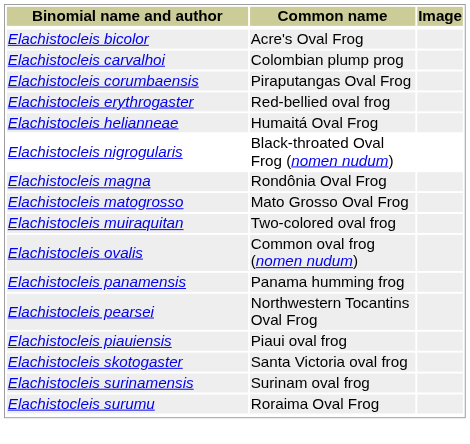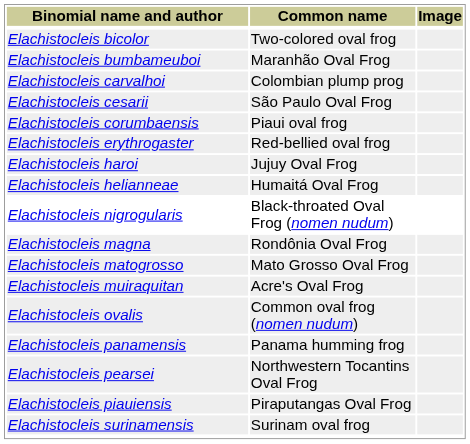 <table style="text-align:left; border:1px solid #999999; width: 55%">
 <tr style="background:#CCCC99; text-align: center; ">
 <th style="width: 60%; ">Binomial name and author</th>
 <th style="width: 40%; ">Common name</th>
 <th>Image</th>
 </tr>
 <tr>
 </tr>
 <tr style="background:#EEEEEE;">
 <td><em><a href='#'>Elachistocleis bicolor</a></em></td>
-<td>Acre's Oval Frog</td>
+<td>Two-colored oval frog</td>
+<td></td>
+</tr>
+<tr style="background:#EEEEEE;">
+<td><em><a href='#'>Elachistocleis bumbameuboi</a></em> </td>
+<td>Maranhão Oval Frog</td>
 <td></td>
 </tr>
 <tr style="background:#EEEEEE;">
 <td><em><a href='#'>Elachistocleis carvalhoi</a></em><br></td>
 <td>Colombian plump prog</td>
 <td></td>
 </tr>
 <tr style="background:#EEEEEE;">
+<td><em><a href='#'>Elachistocleis cesarii</a></em> </td>
+<td>São Paulo Oval Frog</td>
+<td></td>
+</tr>
+<tr style="background:#EEEEEE;">
 <td><em><a href='#'>Elachistocleis corumbaensis</a></em> </td>
-<td>Piraputangas Oval Frog</td>
+<td>Piaui oval frog</td>
 <td></td>
 </tr>
 <tr style="background:#EEEEEE;">
 <td><em><a href='#'>Elachistocleis erythrogaster</a></em><br></td>
 <td>Red-bellied oval frog</td>
+<td></td>
+</tr>
+<tr style="background:#EEEEEE;">
+<td><em><a href='#'>Elachistocleis haroi</a></em> </td>
+<td>Jujuy Oval Frog</td>
 <td></td>
 </tr>
 <tr style="background:#EEEEEE;">
 <td><em><a href='#'>Elachistocleis helianneae</a></em> </td>
 <td>Humaitá Oval Frog</td>
 <td></td>
 </tr>
 <tr>
 <td><em><a href='#'>Elachistocleis nigrogularis</a></em><br></td>
 <td>Black-throated Oval Frog (<em><a href='#'>nomen nudum</a></em>)</td>
 <td></td>
 </tr>
 <tr style="background:#EEEEEE;">
 <td><em><a href='#'>Elachistocleis magna</a></em><br></td>
 <td>Rondônia Oval Frog</td>
 <td></td>
 </tr>
 <tr style="background:#EEEEEE;">
 <td><em><a href='#'>Elachistocleis matogrosso</a></em> </td>
 <td>Mato Grosso Oval Frog</td>
 <td></td>
 </tr>
 <tr style="background:#EEEEEE;">
 <td><em><a href='#'>Elachistocleis muiraquitan</a></em><br></td>
-<td>Two-colored oval frog</td>
+<td>Acre's Oval Frog</td>
 <td></td>
 </tr>
 <tr style="background:#EEEEEE;">
 <td><em><a href='#'>Elachistocleis ovalis</a></em> </td>
 <td>Common oval frog (<em><a href='#'>nomen nudum</a></em>)</td>
 <td></td>
 </tr>
 <tr style="background:#EEEEEE;">
 <td><em><a href='#'>Elachistocleis panamensis</a></em><br></td>
 <td>Panama humming frog</td>
 <td></td>
 </tr>
 <tr style="background:#EEEEEE;">
 <td><em><a href='#'>Elachistocleis pearsei</a></em><br></td>
 <td>Northwestern Tocantins Oval Frog</td>
 <td></td>
 </tr>
 <tr style="background:#EEEEEE;">
 <td><em><a href='#'>Elachistocleis piauiensis</a></em><br></td>
-<td>Piaui oval frog</td>
-<td></td>
-</tr>
-<tr style="background:#EEEEEE;">
-<td><em><a href='#'>Elachistocleis skotogaster</a></em><br></td>
-<td>Santa Victoria oval frog</td>
+<td>Piraputangas Oval Frog</td>
 <td></td>
 </tr>
 <tr style="background:#EEEEEE;">
 <td><em><a href='#'>Elachistocleis surinamensis</a></em> </td>
 <td>Surinam oval frog</td>
 <td></td>
 </tr>
-<tr style="background:#EEEEEE;">
-<td><em><a href='#'>Elachistocleis surumu</a></em><br></td>
-<td>Roraima Oval Frog</td>
-<td></td>
-</tr>
 <tr>
 </tr>
 </table>
